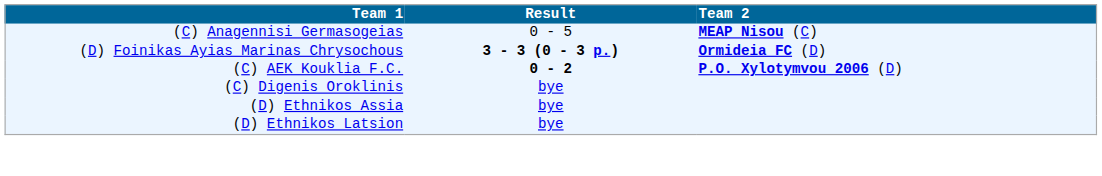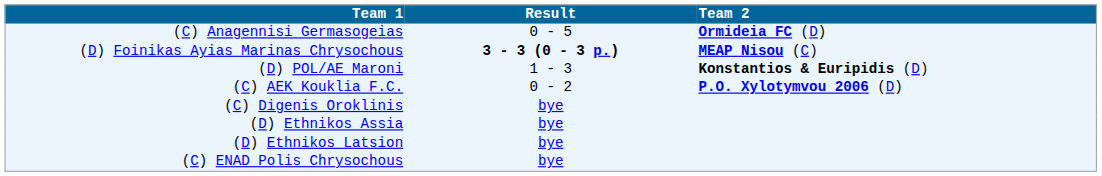 <table cellspacing="0" style="background: #EBF5FF; border: 1px #aaa solid; border-collapse: collapse; font-size: 95%; margin: 1em auto;" width=60%>
 <tr bgcolor=#006699 style="color:white;">
 <th width=30% align="right">Team 1</th>
 <th width=22% align="center">Result</th>
 <th width=30% align="left">Team 2</th>
 </tr>
 <tr>
 <td align=right>(<a href='#'>C</a>) <a href='#'>Anagennisi Germasogeias</a></td>
 <td align=center>0 - 5</td>
-<td align=left><strong><a href='#'>MEAP Nisou</a></strong> (<a href='#'>C</a>)</td>
+<td align=left><strong><a href='#'>Ormideia FC</a> </strong>(<a href='#'>D</a>)</td>
 </tr>
 <tr>
 <td align=right>(<a href='#'>D</a>) <a href='#'>Foinikas Ayias Marinas Chrysochous</a></td>
 <td align=center><strong>3 - 3 (0 - 3 <a href='#'>p.</a>)</strong></td>
-<td align=left><strong><a href='#'>Ormideia FC</a> </strong>(<a href='#'>D</a>)</td>
+<td align=left><strong><a href='#'>MEAP Nisou</a></strong> (<a href='#'>C</a>)</td>
+</tr>
+<tr>
+<td align=right>(<a href='#'>D</a>) <a href='#'>POL/AE Maroni</a></td>
+<td align=center>1 - 3</td>
+<td align=left><strong>Konstantios & Euripidis</strong> (<a href='#'>D</a>)</td>
 </tr>
 <tr>
 <td align=right>(<a href='#'>C</a>) <a href='#'>AEK Kouklia F.C.</a></td>
-<td align=center><strong>0 - 2</strong></td>
+<td align=center>0 - 2</td>
 <td align=left><strong><a href='#'>P.O. Xylotymvou 2006</a></strong> (<a href='#'>D</a>)</td>
 </tr>
 <tr>
 <td align=right>(<a href='#'>C</a>) <a href='#'>Digenis Oroklinis</a></td>
 <td align=center><a href='#'>bye</a></td>
 <td></td>
 </tr>
 <tr>
 <td align=right>(<a href='#'>D</a>) <a href='#'>Ethnikos Assia</a></td>
 <td align=center><a href='#'>bye</a></td>
 <td></td>
 </tr>
 <tr>
 <td align=right>(<a href='#'>D</a>) <a href='#'>Ethnikos Latsion</a></td>
 <td align=center><a href='#'>bye</a></td>
 <td></td>
 </tr>
 <tr>
+<td align=right>(<a href='#'>C</a>) <a href='#'>ENAD Polis Chrysochous</a></td>
+<td align=center><a href='#'>bye</a></td>
+<td></td>
+</tr>
+<tr>
 </tr>
 </table>
